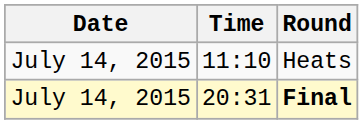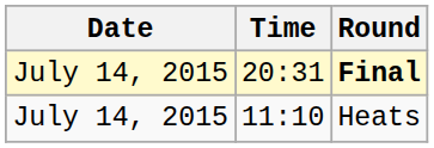 <table class="wikitable">
 <tr>
 <th>Date</th>
 <th>Time</th>
 <th>Round</th>
 </tr>
+<tr style=background:lemonchiffon>
+<td>July 14, 2015</td>
+<td>20:31</td>
+<td><strong>Final</strong></td>
+</tr>
 <tr>
 <td>July 14, 2015</td>
 <td>11:10</td>
 <td>Heats</td>
 </tr>
-<tr style=background:lemonchiffon>
-<td>July 14, 2015</td>
-<td>20:31</td>
-<td><strong>Final</strong></td>
-</tr>
 </table>
